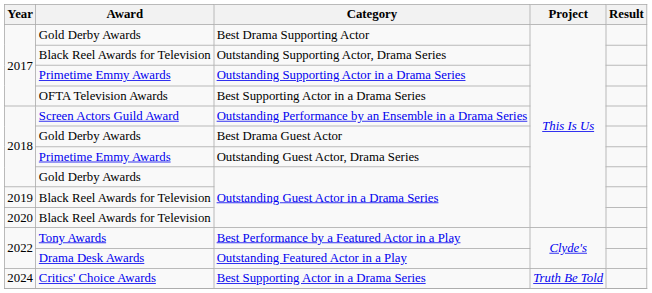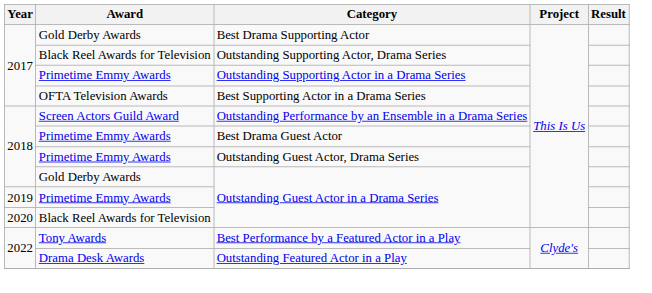 <table class="wikitable sortable">
 <tr>
 <th>Year</th>
 <th>Award</th>
 <th>Category</th>
 <th>Project</th>
 <th>Result</th>
 </tr>
 <tr>
 <td rowspan="4">2017</td>
 <td>Gold Derby Awards</td>
 <td>Best Drama Supporting Actor</td>
 <td rowspan="10" style="text-align:center;"><em><a href='#'>This Is Us</a></em></td>
 <td></td>
 </tr>
 <tr>
 <td>Black Reel Awards for Television</td>
 <td>Outstanding Supporting Actor, Drama Series</td>
 <td></td>
 </tr>
 <tr>
 <td><a href='#'>Primetime Emmy Awards</a></td>
 <td><a href='#'>Outstanding Supporting Actor in a Drama Series</a></td>
 <td></td>
 </tr>
 <tr>
 <td>OFTA Television Awards</td>
 <td>Best Supporting Actor in a Drama Series</td>
 <td></td>
 </tr>
 <tr>
 <td rowspan="4">2018</td>
 <td><a href='#'>Screen Actors Guild Award</a></td>
 <td><a href='#'>Outstanding Performance by an Ensemble in a Drama Series</a></td>
 <td></td>
 </tr>
 <tr>
-<td>Gold Derby Awards</td>
+<td><a href='#'>Primetime Emmy Awards</a></td>
 <td>Best Drama Guest Actor</td>
 <td></td>
 </tr>
 <tr>
 <td><a href='#'>Primetime Emmy Awards</a></td>
 <td>Outstanding Guest Actor, Drama Series</td>
 <td></td>
 </tr>
 <tr>
 <td>Gold Derby Awards</td>
 <td rowspan="3"><a href='#'>Outstanding Guest Actor in a Drama Series</a></td>
 <td></td>
 </tr>
 <tr>
 <td>2019</td>
-<td>Black Reel Awards for Television</td>
+<td><a href='#'>Primetime Emmy Awards</a></td>
 <td></td>
 </tr>
 <tr>
 <td>2020</td>
 <td>Black Reel Awards for Television</td>
 <td></td>
 </tr>
 <tr>
 <td rowspan=2>2022</td>
 <td><a href='#'>Tony Awards</a></td>
 <td><a href='#'>Best Performance by a Featured Actor in a Play</a></td>
 <td rowspan=2 style="text-align:center;"><em><a href='#'>Clyde's</a></em></td>
 <td></td>
 </tr>
 <tr>
 <td><a href='#'>Drama Desk Awards</a></td>
 <td><a href='#'>Outstanding Featured Actor in a Play</a></td>
 <td></td>
 </tr>
 <tr>
-<td>2024</td>
-<td><a href='#'>Critics' Choice Awards</a></td>
-<td><a href='#'>Best Supporting Actor in a Drama Series</a></td>
-<td style="text-align:center;"><em><a href='#'>Truth Be Told</a></em></td>
-<td></td>
-</tr>
-<tr>
 </tr>
 </table>
